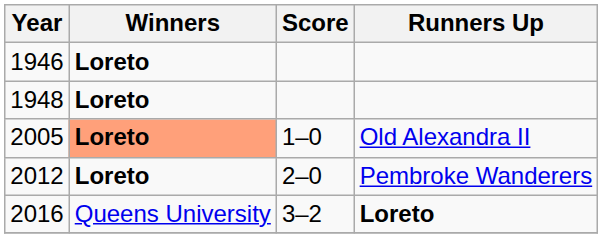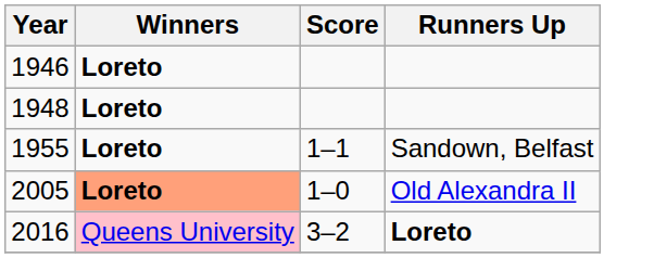 <table class="wikitable collapsible">
 <tr>
 <th>Year</th>
 <th>Winners</th>
 <th>Score</th>
 <th>Runners Up</th>
 </tr>
 <tr>
 <td>1946</td>
 <td><strong>Loreto</strong></td>
 <td></td>
 <td></td>
 </tr>
 <tr>
 <td>1948</td>
 <td><strong>Loreto</strong></td>
 <td></td>
 <td></td>
 </tr>
 <tr>
+<td>1955</td>
+<td><strong>Loreto</strong> </td>
+<td>1–1 </td>
+<td>Sandown, Belfast</td>
+</tr>
+<tr>
 <td>2005</td>
 <td style="background: lightsalmon;"><strong>Loreto</strong></td>
 <td>1–0</td>
 <td><a href='#'>Old Alexandra II</a></td>
 </tr>
 <tr>
-<td>2012</td>
-<td><strong>Loreto</strong> </td>
-<td>2–0</td>
-<td><a href='#'>Pembroke Wanderers</a></td>
-</tr>
-<tr>
 <td>2016</td>
-<td><a href='#'>Queens University</a></td>
+<td style="background: pink;"><a href='#'>Queens University</a></td>
 <td>3–2</td>
 <td><strong>Loreto</strong></td>
 </tr>
 <tr>
 </tr>
 </table>
